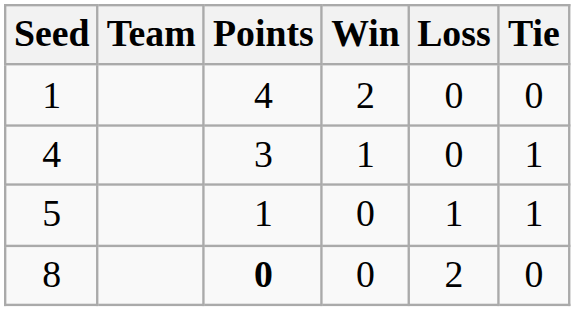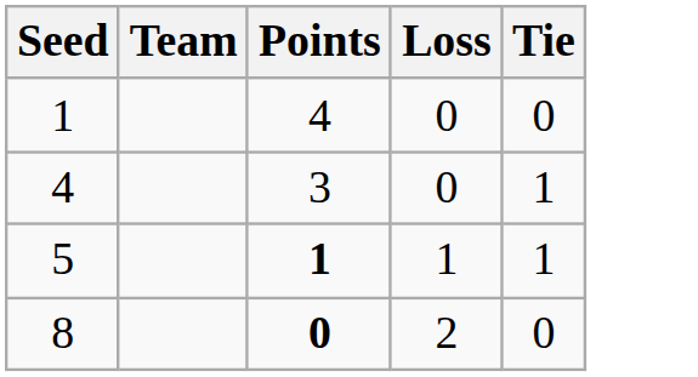 <table class=wikitable style=text-align:center>
 <tr>
 <th>Seed</th>
 <th>Team</th>
 <th>Points</th>
-<th>Win</th>
 <th>Loss</th>
 <th>Tie</th>
 </tr>
 <tr>
 <td>1</td>
 <td align=left></td>
 <td>4</td>
-<td>2</td>
 <td>0</td>
 <td>0</td>
 </tr>
 <tr>
 <td>4</td>
 <td align=left></td>
 <td>3</td>
-<td>1</td>
 <td>0</td>
 <td>1</td>
 </tr>
 <tr>
 <td>5</td>
 <td align=left></td>
-<td>1</td>
-<td>0</td>
+<td><strong>1</strong></td>
 <td>1</td>
 <td>1</td>
 </tr>
 <tr>
 <td>8</td>
 <td align=left></td>
 <td><strong>0</strong></td>
-<td>0</td>
 <td>2</td>
 <td>0</td>
 </tr>
 </table>
